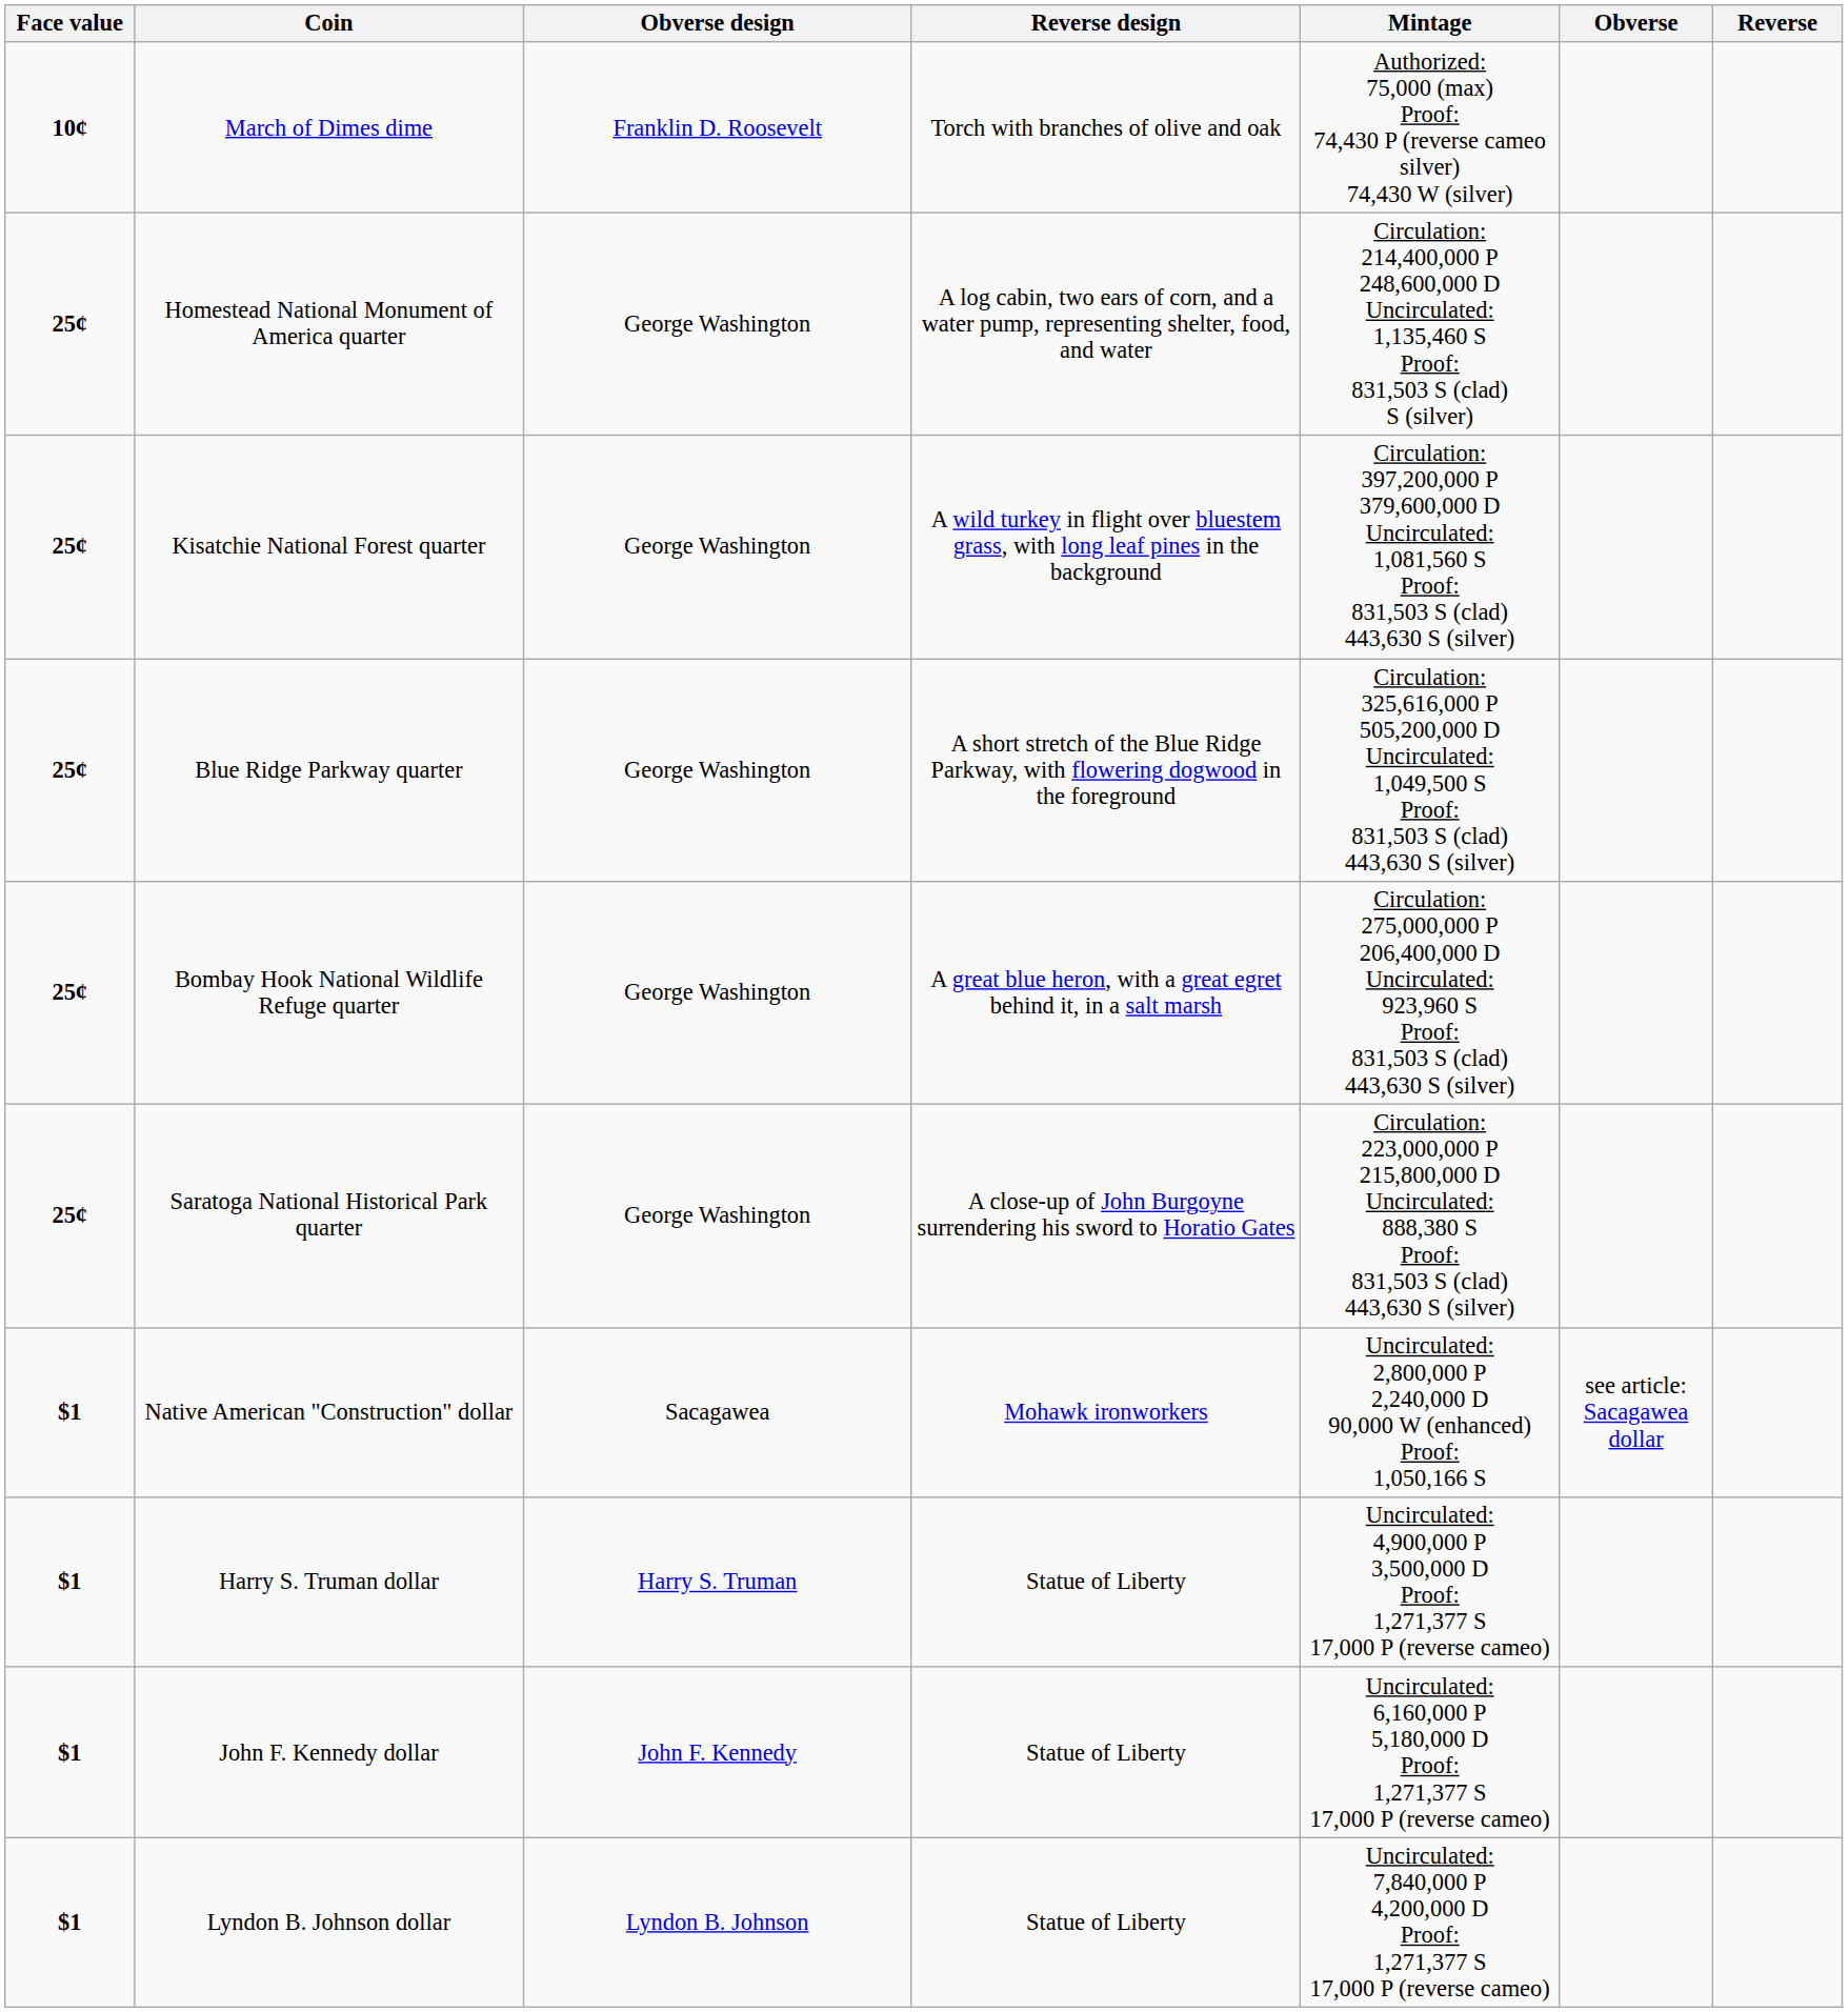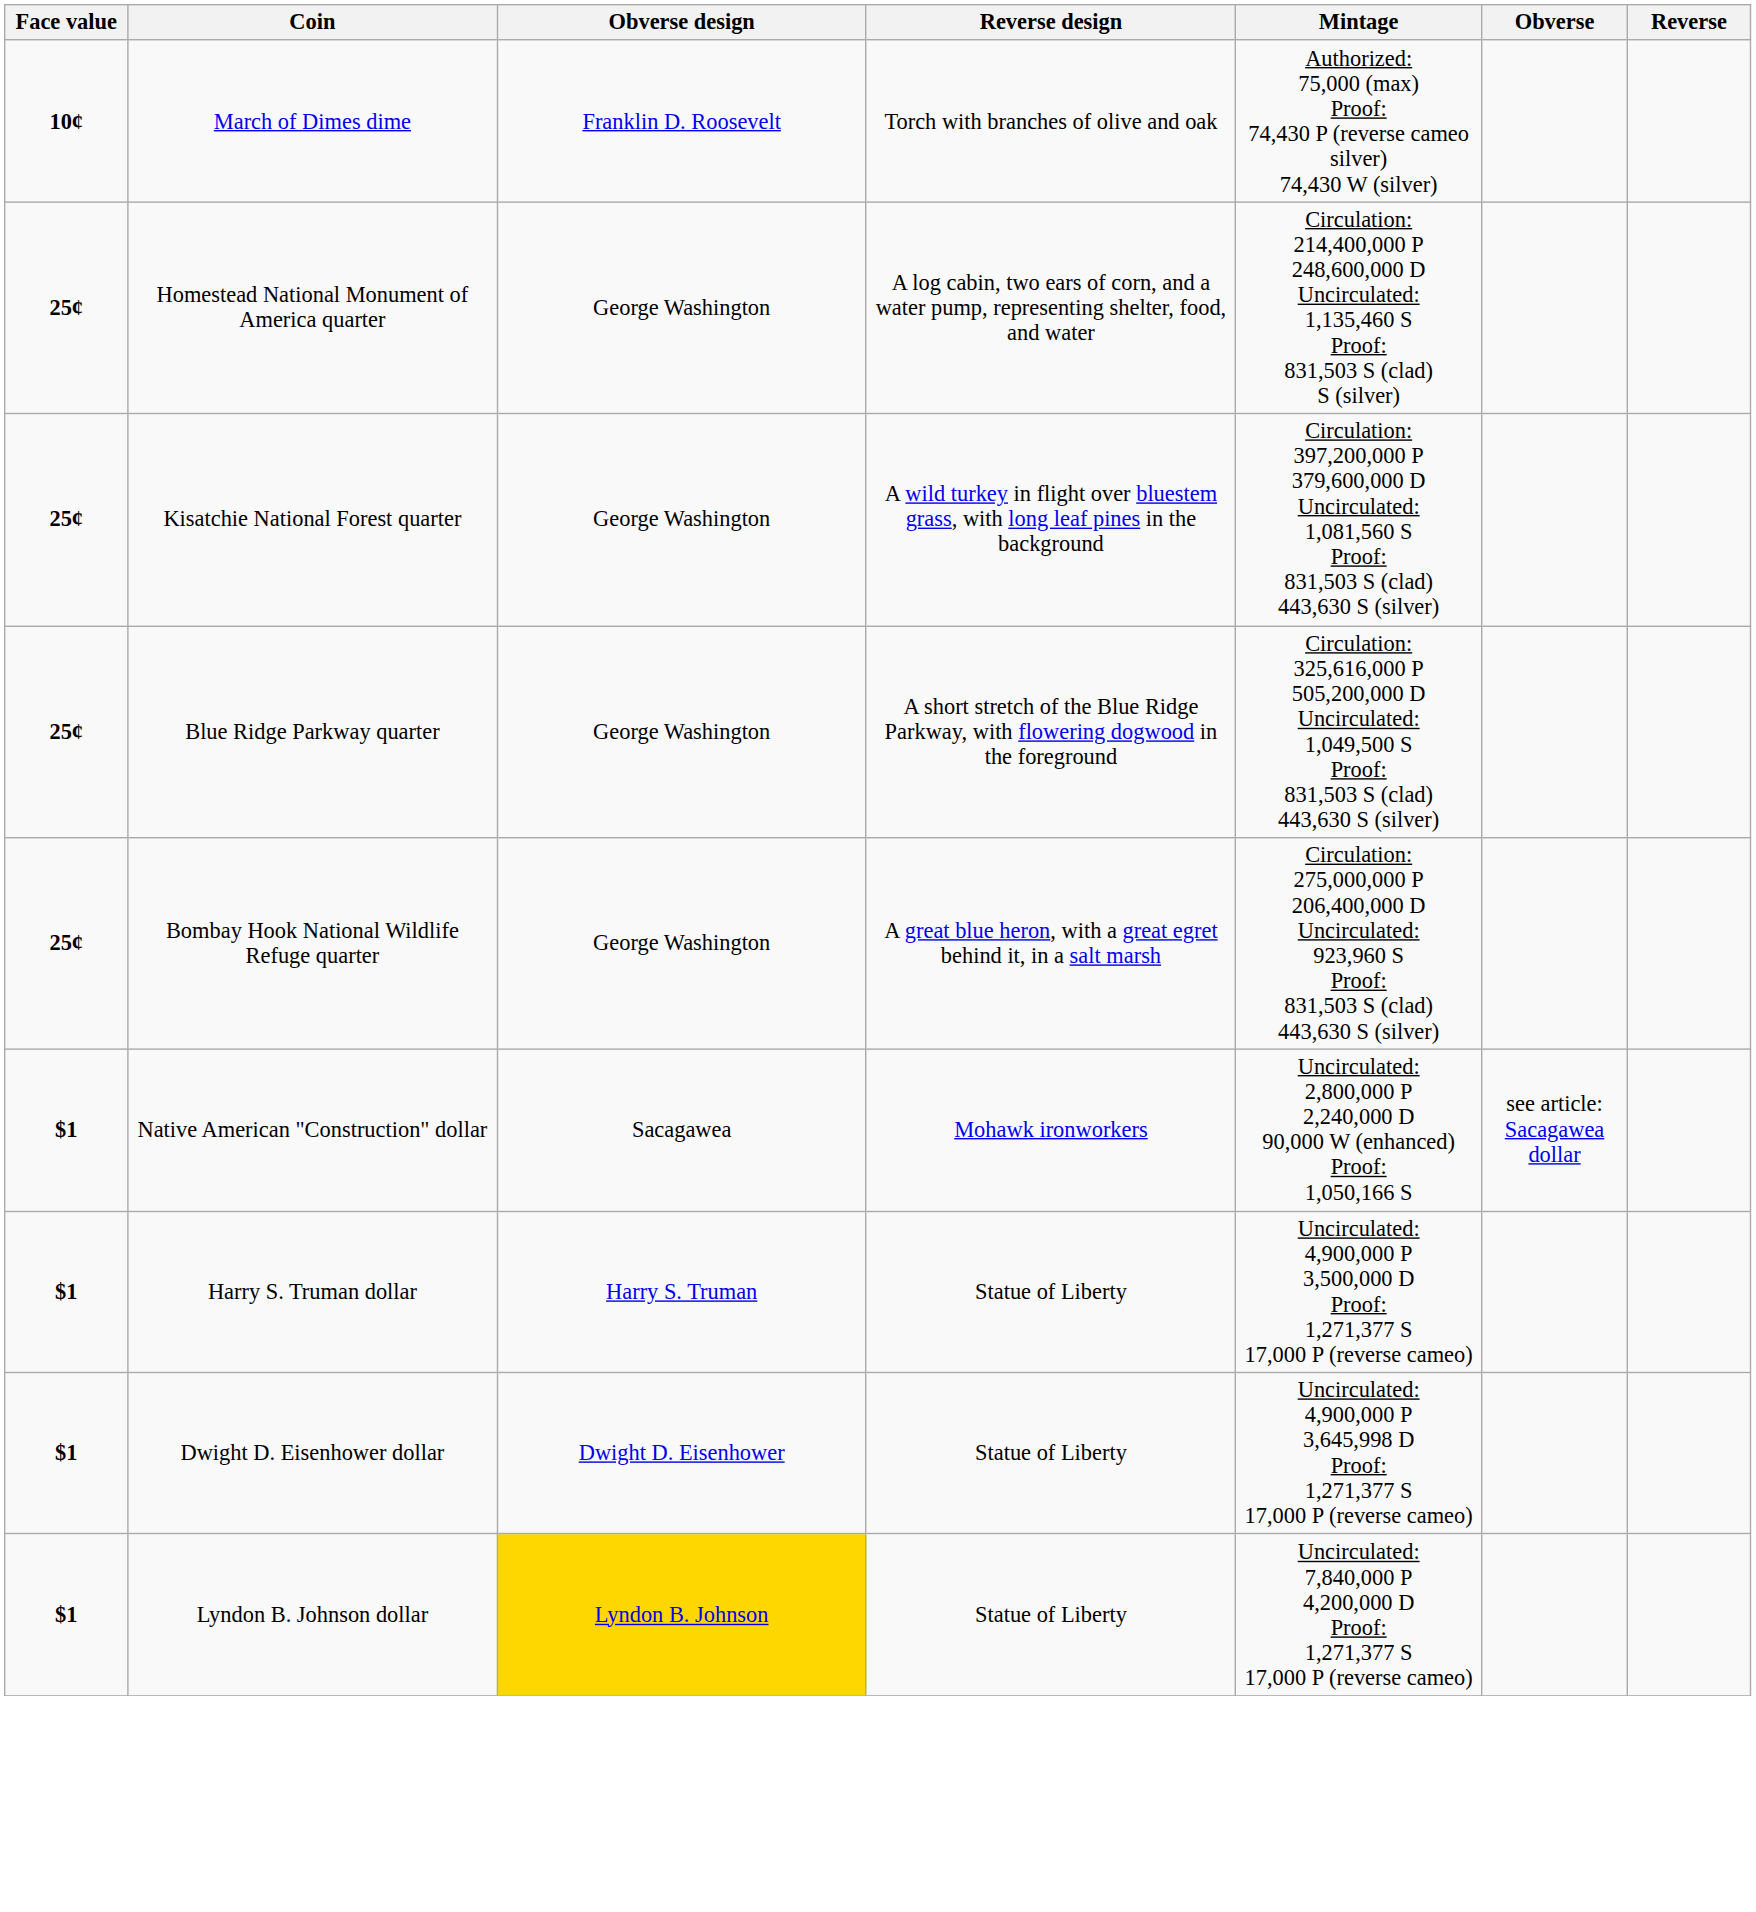 <table class="wikitable">
 <tr>
 <th width="5%">Face value</th>
 <th width="15%">Coin</th>
 <th width="15%">Obverse design</th>
 <th width="15%">Reverse design</th>
 <th width="10%">Mintage</th>
 <th width="5%">Obverse</th>
 <th width="5%">Reverse</th>
 </tr>
 <tr>
 <td align="center"><strong>10¢</strong></td>
 <td align="center"><a href='#'>March of Dimes dime</a> </td>
 <td align="center"><a href='#'>Franklin D. Roosevelt</a></td>
 <td align="center">Torch with branches of olive and oak</td>
 <td align="center"><u>Authorized:</u><br>75,000 (max)<br><u>Proof:</u><br>74,430 P (reverse cameo silver)<br>74,430 W (silver)</td>
 <td></td>
 <td></td>
 </tr>
 <tr>
 <td align="center"><strong>25¢</strong></td>
 <td align="center">Homestead National Monument of America quarter</td>
 <td align="center">George Washington</td>
 <td align="center">A log cabin, two ears of corn, and a water pump, representing shelter, food, and water</td>
 <td align="center"><u>Circulation:</u><br>214,400,000 P<br>248,600,000 D<br><u>Uncirculated:</u><br>1,135,460 S<br><u>Proof:</u><br>831,503 S (clad)<br> S (silver)</td>
 <td></td>
 <td></td>
 </tr>
 <tr>
 <td align="center"><strong>25¢</strong></td>
 <td align="center">Kisatchie National Forest quarter</td>
 <td align="center">George Washington</td>
 <td align="center">A <a href='#'>wild turkey</a> in flight over <a href='#'>bluestem grass</a>, with <a href='#'>long leaf pines</a> in the background</td>
 <td align="center"><u>Circulation:</u><br>397,200,000 P<br>379,600,000 D<br><u>Uncirculated:</u><br>1,081,560 S<br><u>Proof:</u><br>831,503 S (clad)<br>443,630 S (silver)</td>
 <td></td>
 <td></td>
 </tr>
 <tr>
 <td align="center"><strong>25¢</strong></td>
 <td align="center">Blue Ridge Parkway quarter</td>
 <td align="center">George Washington</td>
 <td align="center">A short stretch of the Blue Ridge Parkway, with <a href='#'>flowering dogwood</a> in the foreground</td>
 <td align="center"><u>Circulation:</u><br>325,616,000 P<br>505,200,000 D<br><u>Uncirculated:</u><br>1,049,500 S<br><u>Proof:</u><br>831,503 S (clad)<br>443,630 S (silver)</td>
 <td></td>
 <td></td>
 </tr>
 <tr>
 <td align="center"><strong>25¢</strong></td>
 <td align="center">Bombay Hook National Wildlife Refuge quarter</td>
 <td align="center">George Washington</td>
 <td align="center">A <a href='#'>great blue heron</a>, with a <a href='#'>great egret</a> behind it, in a <a href='#'>salt marsh</a></td>
 <td align="center"><u>Circulation:</u><br>275,000,000 P<br>206,400,000 D<br><u>Uncirculated:</u><br>923,960 S<br><u>Proof:</u><br>831,503 S (clad)<br>443,630 S (silver)</td>
 <td></td>
 <td></td>
 </tr>
 <tr>
-<td align="center"><strong>25¢</strong></td>
-<td align="center">Saratoga National Historical Park quarter</td>
-<td align="center">George Washington</td>
-<td align="center">A close-up of <a href='#'>John Burgoyne</a> surrendering his sword to <a href='#'>Horatio Gates</a></td>
-<td align="center"><u>Circulation:</u><br>223,000,000 P<br>215,800,000 D<br><u>Uncirculated:</u><br>888,380 S<br><u>Proof:</u><br>831,503 S (clad)<br>443,630 S (silver)</td>
-<td></td>
-<td></td>
-</tr>
-<tr>
 <td align="center"><strong>$1</strong></td>
 <td align="center">Native American "Construction" dollar </td>
 <td align="center">Sacagawea</td>
 <td align="center"><a href='#'>Mohawk ironworkers</a></td>
 <td align="center"><u>Uncirculated:</u><br>2,800,000 P<br>2,240,000 D<br>90,000 W (enhanced)<br><u>Proof:</u><br>1,050,166 S</td>
 <td align="center">see article: <a href='#'>Sacagawea dollar</a></td>
 <td></td>
 </tr>
 <tr>
 <td align="center"><strong>$1</strong></td>
 <td align="center">Harry S. Truman dollar </td>
 <td align="center"><a href='#'>Harry S. Truman</a></td>
 <td align="center">Statue of Liberty</td>
 <td align="center"><u>Uncirculated:</u><br>4,900,000 P<br>3,500,000 D<br><u>Proof:</u><br>1,271,377 S<br>17,000 P (reverse cameo)</td>
 <td></td>
 <td></td>
 </tr>
 <tr>
 <td align="center"><strong>$1</strong></td>
-<td align="center">John F. Kennedy dollar </td>
-<td align="center"><a href='#'>John F. Kennedy</a></td>
+<td align="center">Dwight D. Eisenhower dollar </td>
+<td align="center"><a href='#'>Dwight D. Eisenhower</a></td>
 <td align="center">Statue of Liberty</td>
-<td align="center"><u>Uncirculated:</u><br>6,160,000 P<br>5,180,000 D<br><u>Proof:</u><br>1,271,377 S<br>17,000 P (reverse cameo)</td>
+<td align="center"><u>Uncirculated:</u><br>4,900,000 P<br>3,645,998 D<br><u>Proof:</u><br>1,271,377 S<br>17,000 P (reverse cameo)</td>
 <td></td>
 <td></td>
 </tr>
 <tr>
 <td align="center"><strong>$1</strong></td>
 <td align="center">Lyndon B. Johnson dollar </td>
-<td align="center"><a href='#'>Lyndon B. Johnson</a></td>
+<td align="center" style="background: gold;"><a href='#'>Lyndon B. Johnson</a></td>
 <td align="center">Statue of Liberty</td>
 <td align="center"><u>Uncirculated:</u><br>7,840,000 P<br>4,200,000 D<br><u>Proof:</u><br>1,271,377 S<br>17,000 P (reverse cameo)</td>
 <td></td>
 <td></td>
 </tr>
 </table>
